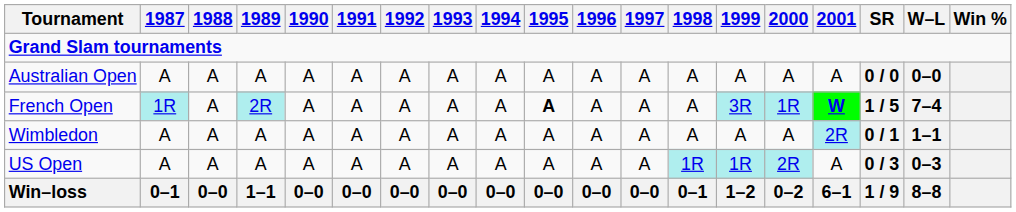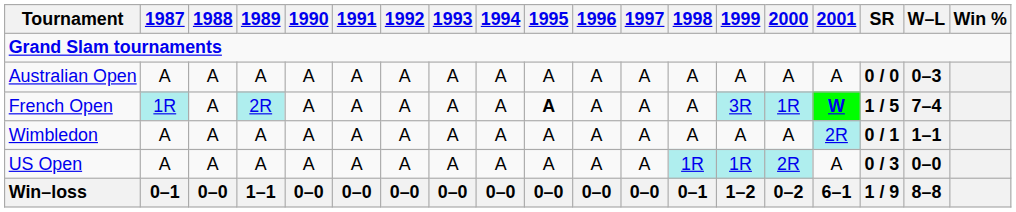 <table class=wikitable style=text-align:center;font-size:97%>
 <tr>
 <th>Tournament</th>
 <th><a href='#'>1987</a></th>
 <th><a href='#'>1988</a></th>
 <th><a href='#'>1989</a></th>
 <th><a href='#'>1990</a></th>
 <th><a href='#'>1991</a></th>
 <th><a href='#'>1992</a></th>
 <th><a href='#'>1993</a></th>
 <th><a href='#'>1994</a></th>
 <th><a href='#'>1995</a></th>
 <th><a href='#'>1996</a></th>
 <th><a href='#'>1997</a></th>
 <th><a href='#'>1998</a></th>
 <th><a href='#'>1999</a></th>
 <th><a href='#'>2000</a></th>
 <th><a href='#'>2001</a></th>
 <th>SR</th>
 <th>W–L</th>
 <th>Win %</th>
 </tr>
 <tr>
 <td colspan=23 align=left><strong><a href='#'>Grand Slam tournaments</a></strong></td>
 </tr>
 <tr>
 <td align=left><a href='#'>Australian Open</a></td>
 <td>A</td>
 <td>A</td>
 <td>A</td>
 <td>A</td>
 <td>A</td>
 <td>A</td>
 <td>A</td>
 <td>A</td>
 <td>A</td>
 <td>A</td>
 <td>A</td>
 <td>A</td>
 <td>A</td>
 <td>A</td>
 <td>A</td>
 <th>0 / 0</th>
-<th>0–0</th>
+<th>0–3</th>
 <th></th>
 </tr>
 <tr>
 <td align=left><a href='#'>French Open</a></td>
 <td bgcolor=afeeee><a href='#'>1R</a></td>
 <td>A</td>
 <td bgcolor=afeeee><a href='#'>2R</a></td>
 <td>A</td>
 <td>A</td>
 <td>A</td>
 <td>A</td>
 <td>A</td>
 <td><strong>A</strong></td>
 <td>A</td>
 <td>A</td>
 <td>A</td>
 <td bgcolor=afeeee><a href='#'>3R</a></td>
 <td bgcolor=afeeee><a href='#'>1R</a></td>
 <td bgcolor=lime><a href='#'><strong>W</strong></a></td>
 <th>1 / 5</th>
 <th>7–4</th>
 <th></th>
 </tr>
 <tr>
 <td align=left><a href='#'>Wimbledon</a></td>
 <td>A</td>
 <td>A</td>
 <td>A</td>
 <td>A</td>
 <td>A</td>
 <td>A</td>
 <td>A</td>
 <td>A</td>
 <td>A</td>
 <td>A</td>
 <td>A</td>
 <td>A</td>
 <td>A</td>
 <td>A</td>
 <td bgcolor=afeeee><a href='#'>2R</a></td>
 <th>0 / 1</th>
 <th>1–1</th>
 <th></th>
 </tr>
 <tr>
 <td align=left><a href='#'>US Open</a></td>
 <td>A</td>
 <td>A</td>
 <td>A</td>
 <td>A</td>
 <td>A</td>
 <td>A</td>
 <td>A</td>
 <td>A</td>
 <td>A</td>
 <td>A</td>
 <td>A</td>
 <td bgcolor=afeeee><a href='#'>1R</a></td>
 <td bgcolor=afeeee><a href='#'>1R</a></td>
 <td bgcolor=afeeee><a href='#'>2R</a></td>
 <td>A</td>
 <th>0 / 3</th>
-<th>0–3</th>
+<th>0–0</th>
 <th></th>
 </tr>
 <tr>
 <th style=text-align:left>Win–loss</th>
 <th>0–1</th>
 <th>0–0</th>
 <th>1–1</th>
 <th>0–0</th>
 <th>0–0</th>
 <th>0–0</th>
 <th>0–0</th>
 <th>0–0</th>
 <th>0–0</th>
 <th>0–0</th>
 <th>0–0</th>
 <th>0–1</th>
 <th>1–2</th>
 <th>0–2</th>
 <th>6–1</th>
 <th>1 / 9</th>
 <th>8–8</th>
 <th></th>
 </tr>
 </table>
